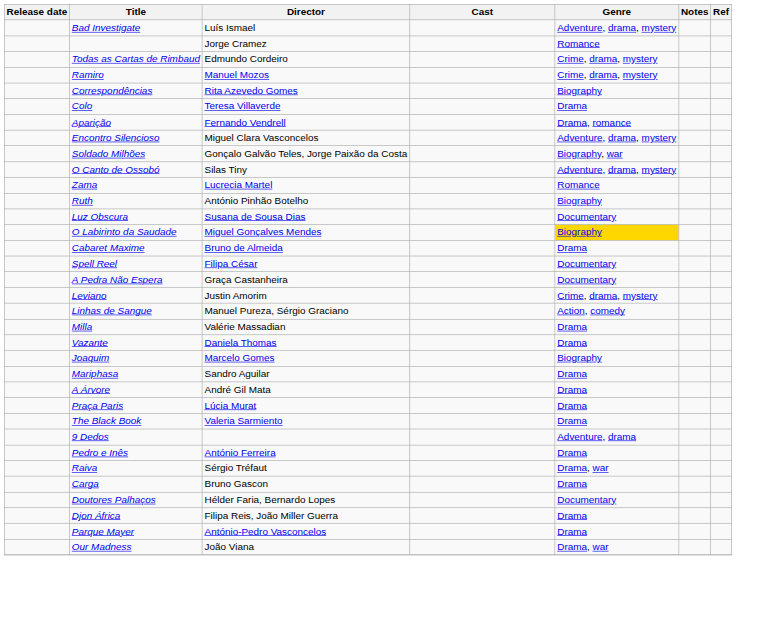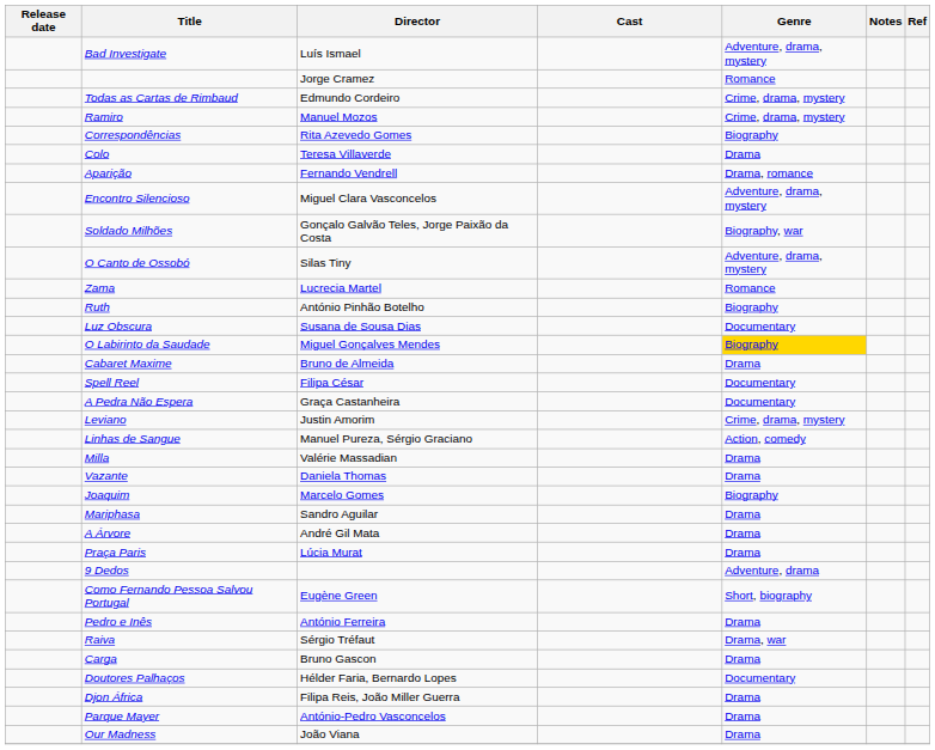 <table class="wikitable sortable">
 <tr>
 <th>Release date</th>
 <th>Title</th>
 <th>Director</th>
 <th style="width:20%;">Cast</th>
 <th>Genre</th>
 <th>Notes</th>
 <th>Ref</th>
 </tr>
 <tr>
 <td></td>
 <td><em><a href='#'>Bad Investigate</a></em></td>
 <td>Luís Ismael</td>
 <td></td>
 <td><a href='#'>Adventure</a>, <a href='#'>drama</a>, <a href='#'>mystery</a></td>
 <td></td>
 <td></td>
 </tr>
 <tr>
 <td></td>
 <td><em></em></td>
 <td>Jorge Cramez</td>
 <td></td>
 <td><a href='#'>Romance</a></td>
 <td></td>
 <td></td>
 </tr>
 <tr>
 <td></td>
 <td><em><a href='#'>Todas as Cartas de Rimbaud</a></em></td>
 <td>Edmundo Cordeiro</td>
 <td></td>
 <td><a href='#'>Crime</a>, <a href='#'>drama</a>, <a href='#'>mystery</a></td>
 <td></td>
 <td></td>
 </tr>
 <tr>
 <td></td>
 <td><a href='#'><em>Ramiro</em></a></td>
 <td><a href='#'>Manuel Mozos</a></td>
 <td></td>
 <td><a href='#'>Crime</a>, <a href='#'>drama</a>, <a href='#'>mystery</a></td>
 <td></td>
 <td></td>
 </tr>
 <tr>
 <td></td>
 <td><em><a href='#'>Correspondências</a></em></td>
 <td><a href='#'>Rita Azevedo Gomes</a></td>
 <td></td>
 <td><a href='#'>Biography</a></td>
 <td></td>
 <td></td>
 </tr>
 <tr>
 <td></td>
 <td><em><a href='#'>Colo</a></em></td>
 <td><a href='#'>Teresa Villaverde</a></td>
 <td></td>
 <td><a href='#'>Drama</a></td>
 <td></td>
 <td></td>
 </tr>
 <tr>
 <td></td>
 <td><em><a href='#'>Aparição</a></em></td>
 <td><a href='#'>Fernando Vendrell</a></td>
 <td></td>
 <td><a href='#'>Drama</a>, <a href='#'>romance</a></td>
 <td></td>
 <td></td>
 </tr>
 <tr>
 <td></td>
 <td><em><a href='#'>Encontro Silencioso</a></em></td>
 <td>Miguel Clara Vasconcelos</td>
 <td></td>
 <td><a href='#'>Adventure</a>, <a href='#'>drama</a>, <a href='#'>mystery</a></td>
 <td></td>
 <td></td>
 </tr>
 <tr>
 <td></td>
 <td><em><a href='#'>Soldado Milhões</a></em></td>
 <td>Gonçalo Galvão Teles, Jorge Paixão da Costa</td>
 <td></td>
 <td><a href='#'>Biography</a>, <a href='#'>war</a></td>
 <td></td>
 <td></td>
 </tr>
 <tr>
 <td></td>
 <td><em><a href='#'>O Canto de Ossobó</a></em></td>
 <td>Silas Tiny</td>
 <td></td>
 <td><a href='#'>Adventure</a>, <a href='#'>drama</a>, <a href='#'>mystery</a></td>
 <td></td>
 <td></td>
 </tr>
 <tr>
 <td></td>
 <td><a href='#'><em>Zama</em></a></td>
 <td><a href='#'>Lucrecia Martel</a></td>
 <td></td>
 <td><a href='#'>Romance</a></td>
 <td></td>
 <td></td>
 </tr>
 <tr>
 <td></td>
 <td><a href='#'><em>Ruth</em></a></td>
 <td>António Pinhão Botelho</td>
 <td></td>
 <td><a href='#'>Biography</a></td>
 <td></td>
 <td></td>
 </tr>
 <tr>
 <td></td>
 <td><em><a href='#'>Luz Obscura</a></em></td>
 <td><a href='#'>Susana de Sousa Dias</a></td>
 <td></td>
 <td><a href='#'>Documentary</a></td>
 <td></td>
 <td></td>
 </tr>
 <tr>
 <td></td>
 <td><em><a href='#'>O Labirinto da Saudade</a></em></td>
 <td><a href='#'>Miguel Gonçalves Mendes</a></td>
 <td></td>
 <td style="background: gold;"><a href='#'>Biography</a></td>
 <td></td>
 <td></td>
 </tr>
 <tr>
 <td></td>
 <td><em><a href='#'>Cabaret Maxime</a></em></td>
 <td><a href='#'>Bruno de Almeida</a></td>
 <td></td>
 <td><a href='#'>Drama</a></td>
 <td></td>
 <td></td>
 </tr>
 <tr>
 <td></td>
 <td><em><a href='#'>Spell Reel</a></em></td>
 <td><a href='#'>Filipa César</a></td>
 <td></td>
 <td><a href='#'>Documentary</a></td>
 <td></td>
 <td></td>
 </tr>
 <tr>
 <td></td>
 <td><em><a href='#'>A Pedra Não Espera</a></em></td>
 <td>Graça Castanheira</td>
 <td></td>
 <td><a href='#'>Documentary</a></td>
 <td></td>
 <td></td>
 </tr>
 <tr>
 <td></td>
 <td><a href='#'><em>Leviano</em></a></td>
 <td>Justin Amorim</td>
 <td></td>
 <td><a href='#'>Crime</a>, <a href='#'>drama</a>, <a href='#'>mystery</a></td>
 <td></td>
 <td></td>
 </tr>
 <tr>
 <td></td>
 <td><em><a href='#'>Linhas de Sangue</a></em></td>
 <td>Manuel Pureza, Sérgio Graciano</td>
 <td></td>
 <td><a href='#'>Action</a>, <a href='#'>comedy</a></td>
 <td></td>
 <td></td>
 </tr>
 <tr>
 <td></td>
 <td><a href='#'><em>Milla</em></a></td>
 <td>Valérie Massadian</td>
 <td></td>
 <td><a href='#'>Drama</a></td>
 <td></td>
 <td></td>
 </tr>
 <tr>
 <td></td>
 <td><a href='#'><em>Vazante</em></a></td>
 <td><a href='#'>Daniela Thomas</a></td>
 <td></td>
 <td><a href='#'>Drama</a></td>
 <td></td>
 <td></td>
 </tr>
 <tr>
 <td></td>
 <td><a href='#'><em>Joaquim</em></a></td>
 <td><a href='#'>Marcelo Gomes</a></td>
 <td></td>
 <td><a href='#'>Biography</a></td>
 <td></td>
 <td></td>
 </tr>
 <tr>
 <td></td>
 <td><em><a href='#'>Mariphasa</a></em></td>
 <td>Sandro Aguilar</td>
 <td></td>
 <td><a href='#'>Drama</a></td>
 <td></td>
 <td></td>
 </tr>
 <tr>
 <td></td>
 <td><em><a href='#'>A Árvore</a></em></td>
 <td>André Gil Mata</td>
 <td></td>
 <td><a href='#'>Drama</a></td>
 <td></td>
 <td></td>
 </tr>
 <tr>
 <td></td>
 <td><em><a href='#'>Praça Paris</a></em></td>
 <td><a href='#'>Lúcia Murat</a></td>
 <td></td>
 <td><a href='#'>Drama</a></td>
 <td></td>
 <td></td>
 </tr>
 <tr>
 <td></td>
-<td><a href='#'><em>The Black Book</em></a></td>
-<td><a href='#'>Valeria Sarmiento</a></td>
+<td><em><a href='#'>9 Dedos</a></em></td>
 <td></td>
-<td><a href='#'>Drama</a></td>
+<td></td>
+<td><a href='#'>Adventure</a>, <a href='#'>drama</a></td>
 <td></td>
 <td></td>
 </tr>
 <tr>
 <td></td>
-<td><em><a href='#'>9 Dedos</a></em></td>
+<td><a href='#'><em>Como Fernando Pessoa Salvou Portugal</em></a></td>
+<td><a href='#'>Eugène Green</a></td>
 <td></td>
-<td></td>
-<td><a href='#'>Adventure</a>, <a href='#'>drama</a></td>
+<td><a href='#'>Short</a>, <a href='#'>biography</a></td>
 <td></td>
 <td></td>
 </tr>
 <tr>
 <td></td>
 <td><a href='#'><em>Pedro e Inês</em></a></td>
 <td><a href='#'>António Ferreira</a></td>
 <td></td>
 <td><a href='#'>Drama</a></td>
 <td></td>
 <td></td>
 </tr>
 <tr>
 <td></td>
 <td><em><a href='#'>Raiva</a></em></td>
 <td>Sérgio Tréfaut</td>
 <td></td>
 <td><a href='#'>Drama</a>, <a href='#'>war</a></td>
 <td></td>
 <td></td>
 </tr>
 <tr>
 <td></td>
 <td><em><a href='#'>Carga</a></em></td>
 <td>Bruno Gascon</td>
 <td></td>
 <td><a href='#'>Drama</a></td>
 <td></td>
 <td></td>
 </tr>
 <tr>
 <td></td>
 <td><em><a href='#'>Doutores Palhaços</a></em></td>
 <td>Hélder Faria, Bernardo Lopes</td>
 <td></td>
 <td><a href='#'>Documentary</a></td>
 <td></td>
 <td></td>
 </tr>
 <tr>
 <td></td>
 <td><em><a href='#'>Djon África</a></em></td>
 <td>Filipa Reis, João Miller Guerra</td>
 <td></td>
 <td><a href='#'>Drama</a></td>
 <td></td>
 <td></td>
 </tr>
 <tr>
 <td></td>
 <td><em><a href='#'>Parque Mayer</a></em></td>
 <td><a href='#'>António-Pedro Vasconcelos</a></td>
 <td></td>
 <td><a href='#'>Drama</a></td>
 <td></td>
 <td></td>
 </tr>
 <tr>
 <td></td>
 <td><em><a href='#'>Our Madness</a></em></td>
 <td>João Viana</td>
 <td></td>
-<td><a href='#'>Drama</a>, <a href='#'>war</a></td>
+<td><a href='#'>Drama</a></td>
 <td></td>
 <td></td>
 </tr>
 <tr>
 </tr>
 </table>
